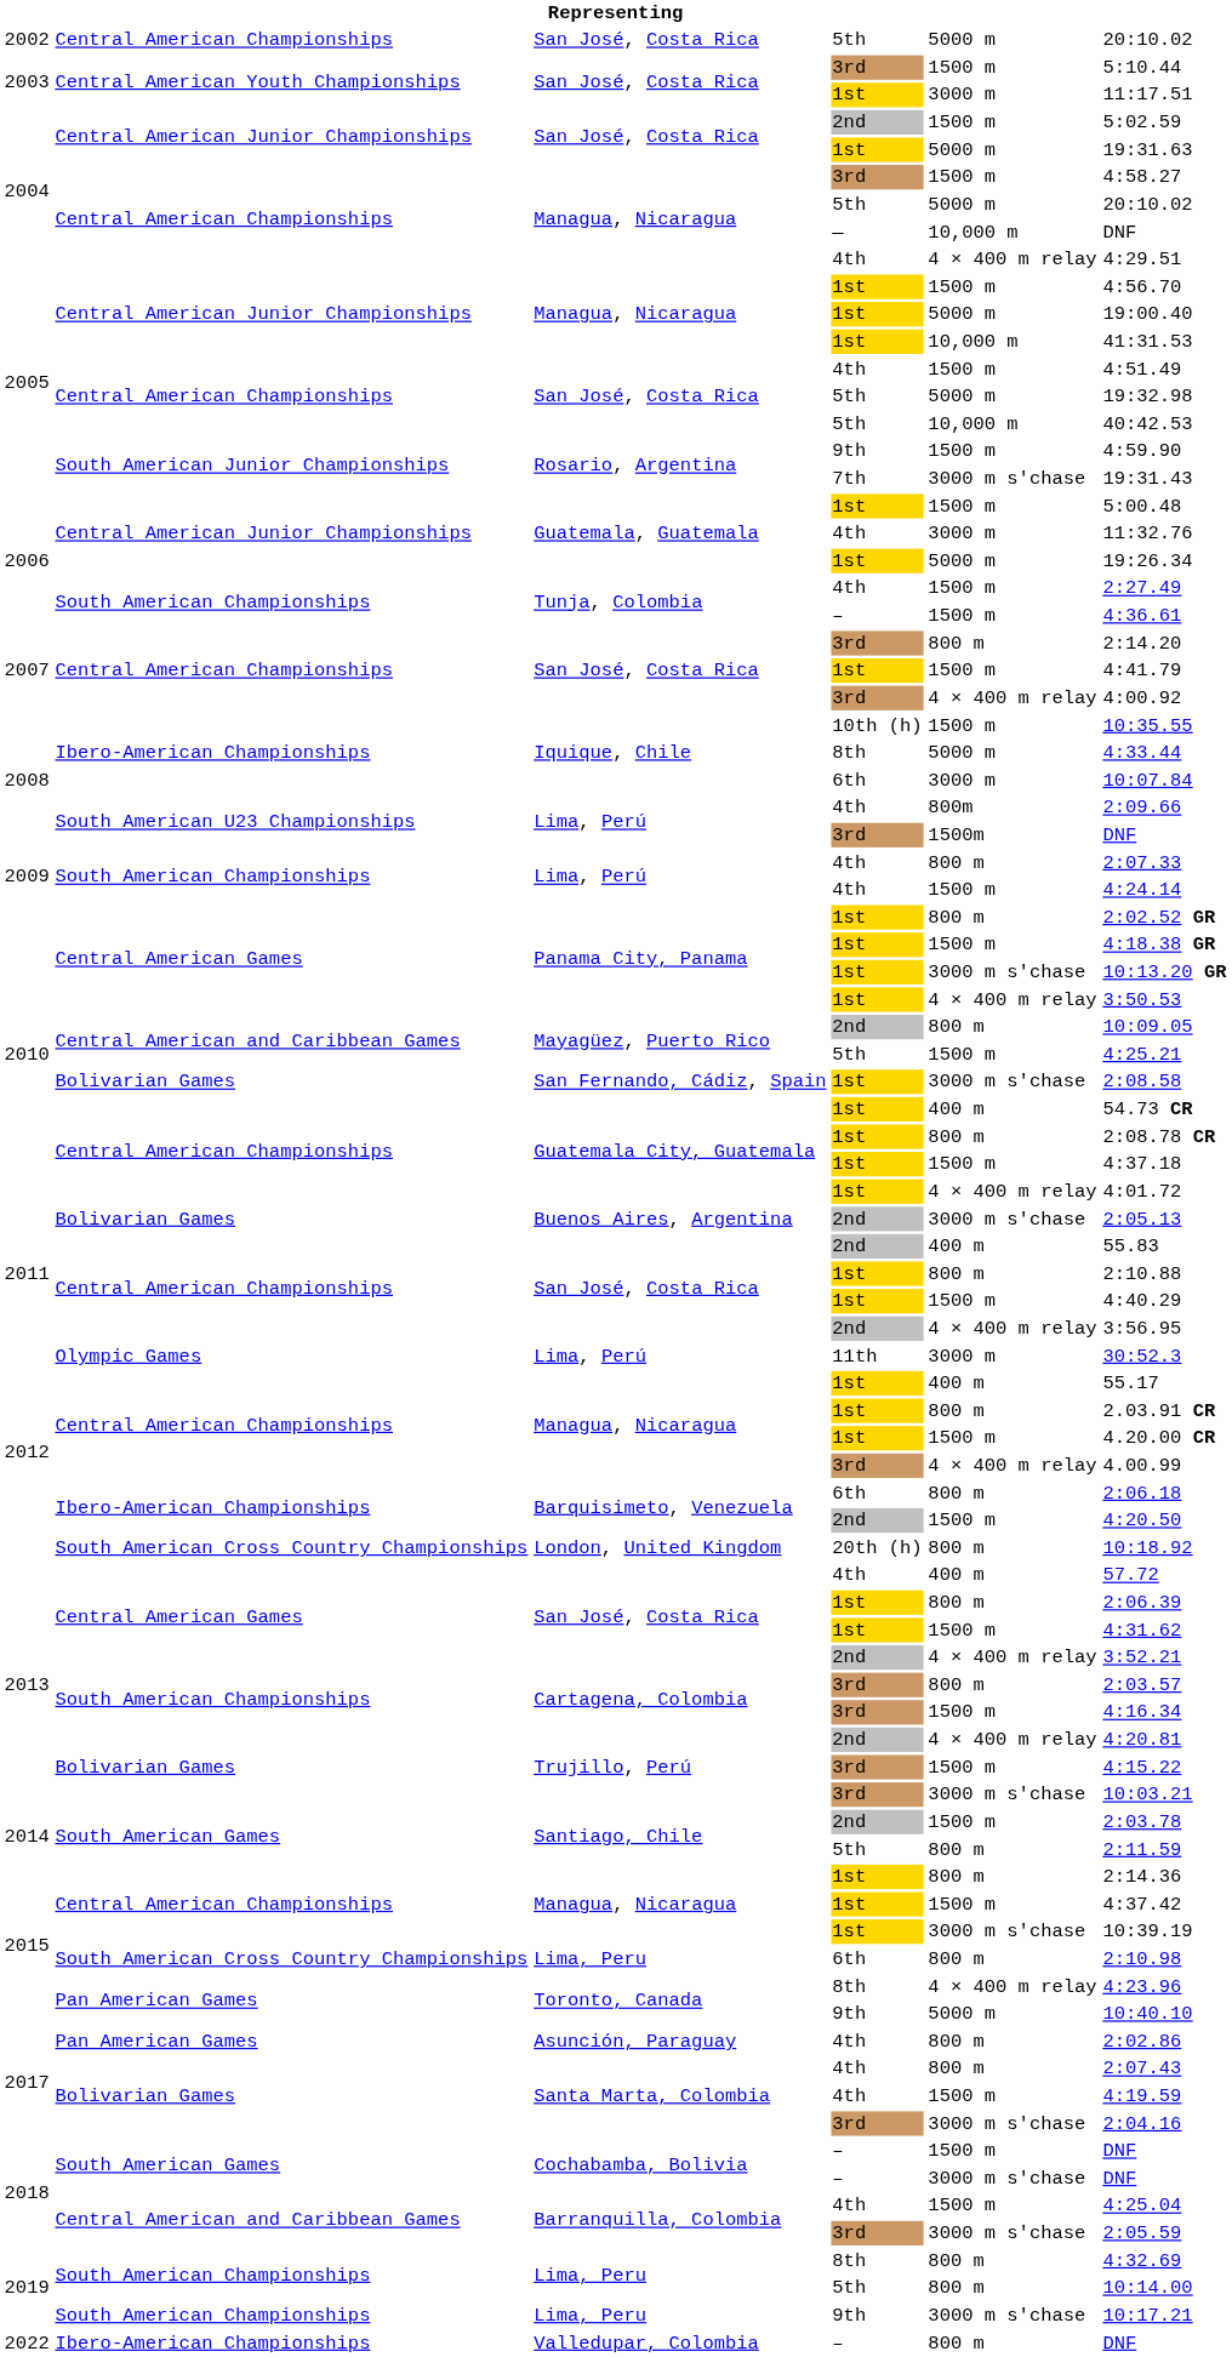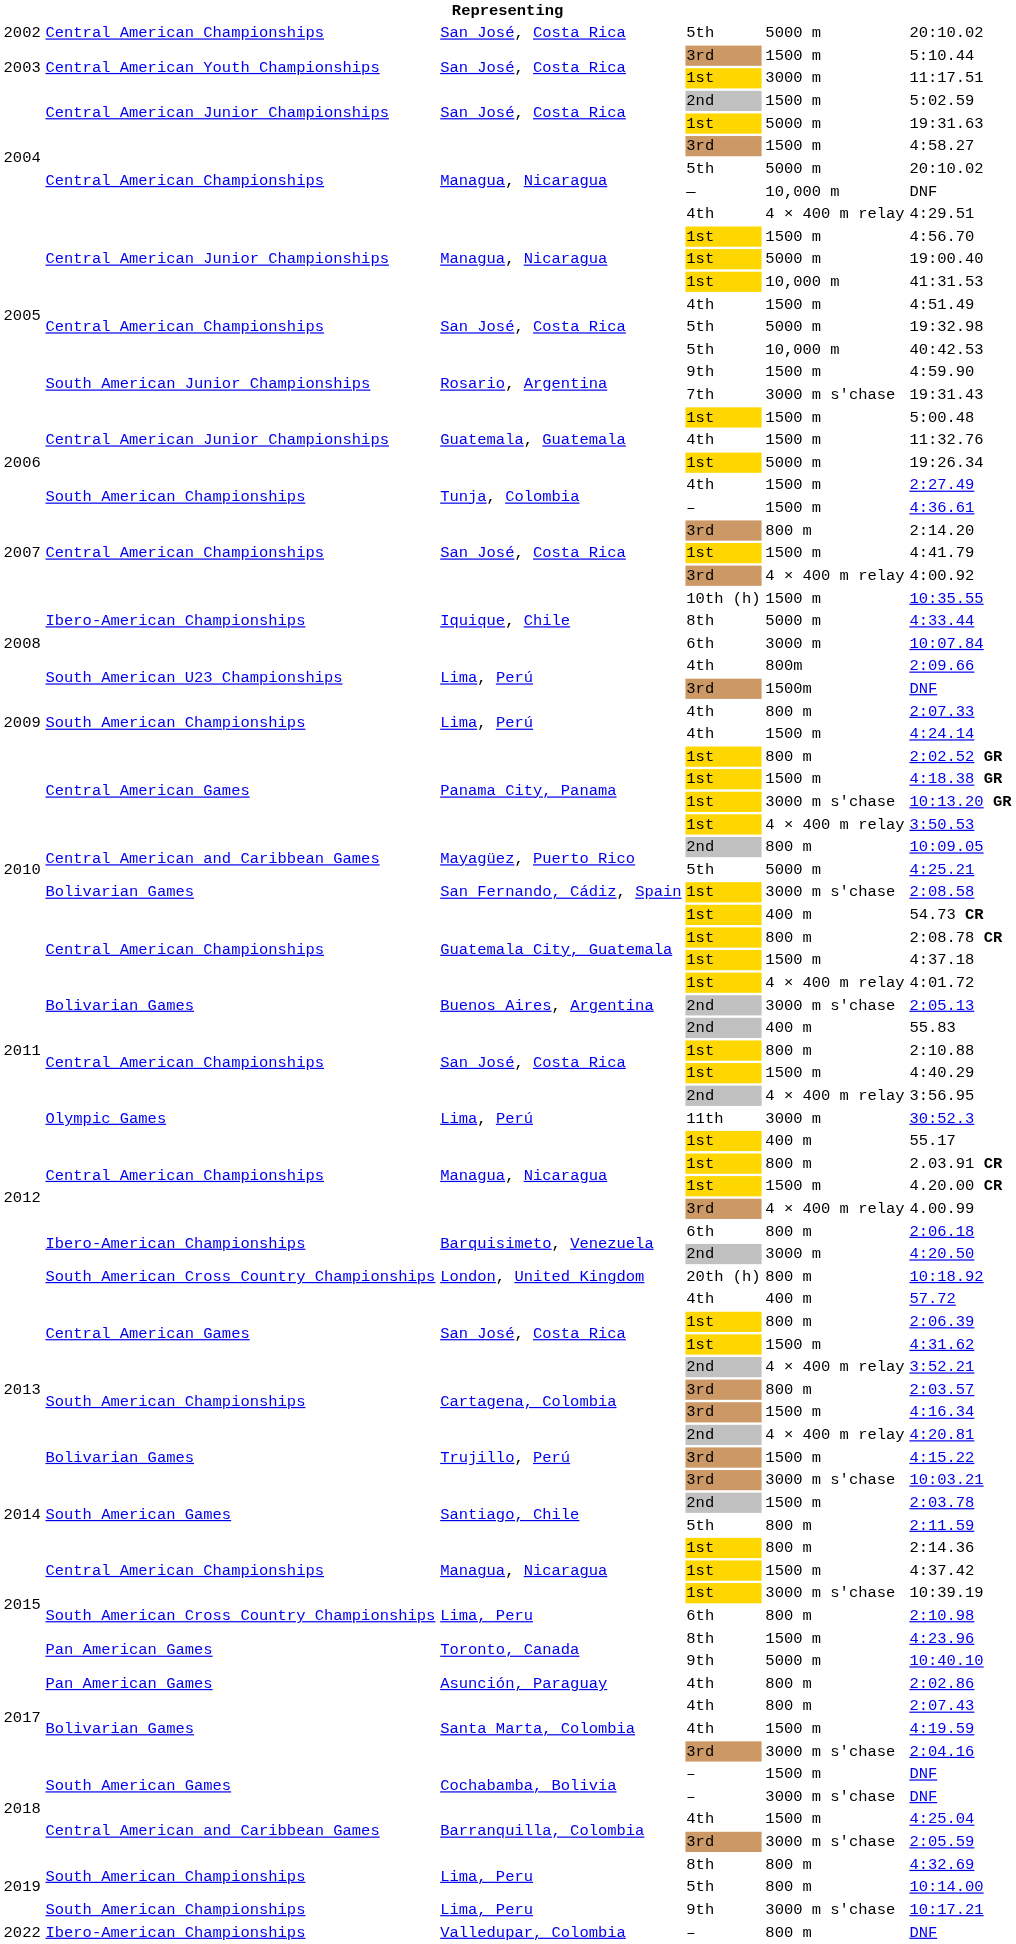 <table>
 <tr>
 <th colspan="6">Representing </th>
 </tr>
 <tr>
 <td>2002</td>
 <td><a href='#'>Central American Championships</a></td>
 <td><a href='#'>San José</a>, <a href='#'>Costa Rica</a></td>
 <td>5th</td>
 <td>5000 m</td>
 <td>20:10.02</td>
 </tr>
 <tr>
 <td rowspan=2>2003</td>
 <td rowspan=2><a href='#'>Central American Youth Championships</a></td>
 <td rowspan=2><a href='#'>San José</a>, <a href='#'>Costa Rica</a></td>
 <td bgcolor="cc9966">3rd</td>
 <td>1500 m</td>
 <td>5:10.44</td>
 </tr>
 <tr>
 <td bgcolor=gold>1st</td>
 <td>3000 m</td>
 <td>11:17.51</td>
 </tr>
 <tr>
 <td rowspan=6>2004</td>
 <td rowspan=2><a href='#'>Central American Junior Championships</a></td>
 <td rowspan=2><a href='#'>San José</a>, <a href='#'>Costa Rica</a></td>
 <td bgcolor=silver>2nd</td>
 <td>1500 m</td>
 <td>5:02.59</td>
 </tr>
 <tr>
 <td bgcolor=gold>1st</td>
 <td>5000 m</td>
 <td>19:31.63</td>
 </tr>
 <tr>
 <td rowspan=4><a href='#'>Central American Championships</a></td>
 <td rowspan=4><a href='#'>Managua</a>, <a href='#'>Nicaragua</a></td>
 <td bgcolor=cc9966>3rd</td>
 <td>1500 m</td>
 <td>4:58.27</td>
 </tr>
 <tr>
 <td>5th</td>
 <td>5000 m</td>
 <td>20:10.02</td>
 </tr>
 <tr>
 <td>—</td>
 <td>10,000 m</td>
 <td>DNF</td>
 </tr>
 <tr>
 <td>4th</td>
 <td>4 × 400 m relay</td>
 <td>4:29.51</td>
 </tr>
 <tr>
 <td rowspan=8>2005</td>
 <td rowspan=3><a href='#'>Central American Junior Championships</a></td>
 <td rowspan=3><a href='#'>Managua</a>, <a href='#'>Nicaragua</a></td>
 <td bgcolor=gold>1st</td>
 <td>1500 m</td>
 <td>4:56.70</td>
 </tr>
 <tr>
 <td bgcolor=gold>1st</td>
 <td>5000 m</td>
 <td>19:00.40</td>
 </tr>
 <tr>
 <td bgcolor=gold>1st</td>
 <td>10,000 m</td>
 <td>41:31.53</td>
 </tr>
 <tr>
 <td rowspan=3><a href='#'>Central American Championships</a></td>
 <td rowspan=3><a href='#'>San José</a>, <a href='#'>Costa Rica</a></td>
 <td>4th</td>
 <td>1500 m</td>
 <td>4:51.49</td>
 </tr>
 <tr>
 <td>5th</td>
 <td>5000 m</td>
 <td>19:32.98</td>
 </tr>
 <tr>
 <td>5th</td>
 <td>10,000 m</td>
 <td>40:42.53</td>
 </tr>
 <tr>
 <td rowspan=2><a href='#'>South American Junior Championships</a></td>
 <td rowspan=2><a href='#'>Rosario</a>, <a href='#'>Argentina</a></td>
 <td>9th</td>
 <td>1500 m</td>
 <td>4:59.90</td>
 </tr>
 <tr>
 <td>7th</td>
 <td>3000 m s'chase</td>
 <td>19:31.43</td>
 </tr>
 <tr>
 <td rowspan = "5">2006</td>
 <td rowspan=3><a href='#'>Central American Junior Championships</a></td>
 <td rowspan=3><a href='#'>Guatemala</a>, <a href='#'>Guatemala</a></td>
 <td bgcolor=gold>1st</td>
 <td>1500 m</td>
 <td>5:00.48</td>
 </tr>
 <tr>
 <td>4th</td>
-<td>3000 m</td>
+<td>1500 m</td>
 <td>11:32.76</td>
 </tr>
 <tr>
 <td bgcolor=gold>1st</td>
 <td>5000 m</td>
 <td>19:26.34</td>
 </tr>
 <tr>
 <td rowspan = "2"><a href='#'>South American Championships</a></td>
 <td rowspan = "2"><a href='#'>Tunja</a>, <a href='#'>Colombia</a></td>
 <td>4th</td>
 <td>1500 m</td>
 <td><a href='#'>2:27.49</a></td>
 </tr>
 <tr>
 <td>–</td>
 <td>1500 m</td>
 <td><a href='#'>4:36.61</a></td>
 </tr>
 <tr>
 <td rowspan=3>2007</td>
 <td rowspan=3><a href='#'>Central American Championships</a></td>
 <td rowspan=3><a href='#'>San José</a>, <a href='#'>Costa Rica</a></td>
 <td bgcolor=cc9966>3rd</td>
 <td>800 m</td>
 <td>2:14.20</td>
 </tr>
 <tr>
 <td bgcolor=gold>1st</td>
 <td>1500 m</td>
 <td>4:41.79</td>
 </tr>
 <tr>
 <td bgcolor=cc9966>3rd</td>
 <td>4 × 400 m relay</td>
 <td>4:00.92</td>
 </tr>
 <tr>
 <td rowspan=5>2008</td>
 <td rowspan=3><a href='#'>Ibero-American Championships</a></td>
 <td rowspan=3><a href='#'>Iquique</a>, <a href='#'>Chile</a></td>
 <td>10th (h)</td>
 <td>1500 m</td>
 <td><a href='#'>10:35.55</a></td>
 </tr>
 <tr>
 <td>8th</td>
 <td>5000 m</td>
 <td><a href='#'>4:33.44</a></td>
 </tr>
 <tr>
 <td>6th</td>
 <td>3000 m</td>
 <td><a href='#'>10:07.84</a></td>
 </tr>
 <tr>
 <td rowspan=2><a href='#'>South American U23 Championships</a></td>
 <td rowspan=2><a href='#'>Lima</a>, <a href='#'>Perú</a></td>
 <td>4th</td>
 <td>800m</td>
 <td><a href='#'>2:09.66</a></td>
 </tr>
 <tr>
 <td bgcolor="cc9966">3rd</td>
 <td>1500m</td>
 <td><a href='#'>DNF</a></td>
 </tr>
 <tr>
 <td rowspan = "2">2009</td>
 <td rowspan = "2"><a href='#'>South American Championships</a></td>
 <td rowspan = "2"><a href='#'>Lima</a>, <a href='#'>Perú</a></td>
 <td>4th</td>
 <td>800 m</td>
 <td><a href='#'>2:07.33</a></td>
 </tr>
 <tr>
 <td>4th</td>
 <td>1500 m</td>
 <td><a href='#'>4:24.14</a></td>
 </tr>
 <tr>
 <td rowspan = "11">2010</td>
 <td rowspan = "4"><a href='#'>Central American Games</a></td>
 <td rowspan = "4"><a href='#'>Panama City, Panama</a></td>
 <td bgcolor=gold>1st</td>
 <td>800 m</td>
 <td><a href='#'>2:02.52</a> <strong>GR</strong></td>
 </tr>
 <tr>
 <td bgcolor=gold>1st</td>
 <td>1500 m</td>
 <td><a href='#'>4:18.38</a> <strong>GR</strong></td>
 </tr>
 <tr>
 <td bgcolor=gold>1st</td>
 <td>3000 m s'chase</td>
 <td><a href='#'>10:13.20</a> <strong>GR</strong></td>
 </tr>
 <tr>
 <td bgcolor=gold>1st</td>
 <td>4 × 400 m relay</td>
 <td><a href='#'>3:50.53</a></td>
 </tr>
 <tr>
 <td rowspan = "2"><a href='#'>Central American and Caribbean Games</a></td>
 <td rowspan = "2"><a href='#'>Mayagüez</a>, <a href='#'>Puerto Rico</a></td>
 <td bgcolor=silver>2nd</td>
 <td>800 m</td>
 <td><a href='#'>10:09.05</a></td>
 </tr>
 <tr>
 <td>5th</td>
-<td>1500 m</td>
+<td>5000 m</td>
 <td><a href='#'>4:25.21</a></td>
 </tr>
 <tr>
 <td><a href='#'>Bolivarian Games</a></td>
 <td><a href='#'>San Fernando, Cádiz</a>, <a href='#'>Spain</a></td>
 <td bgcolor=gold>1st</td>
 <td>3000 m s'chase</td>
 <td><a href='#'>2:08.58</a></td>
 </tr>
 <tr>
 <td rowspan = "4"><a href='#'>Central American Championships</a></td>
 <td rowspan = "4"><a href='#'>Guatemala City, Guatemala</a></td>
 <td bgcolor=gold>1st</td>
 <td>400 m</td>
 <td>54.73 <strong>CR</strong></td>
 </tr>
 <tr>
 <td bgcolor=gold>1st</td>
 <td>800 m</td>
 <td>2:08.78 <strong>CR</strong></td>
 </tr>
 <tr>
 <td bgcolor=gold>1st</td>
 <td>1500 m</td>
 <td>4:37.18</td>
 </tr>
 <tr>
 <td bgcolor=gold>1st</td>
 <td>4 × 400 m relay</td>
 <td>4:01.72</td>
 </tr>
 <tr>
 <td rowspan = "5">2011</td>
 <td><a href='#'>Bolivarian Games</a></td>
 <td><a href='#'>Buenos Aires</a>, <a href='#'>Argentina</a></td>
 <td bgcolor=silver>2nd</td>
 <td>3000 m s'chase</td>
 <td><a href='#'>2:05.13</a></td>
 </tr>
 <tr>
 <td rowspan = "4"><a href='#'>Central American Championships</a></td>
 <td rowspan = "4"><a href='#'>San José</a>, <a href='#'>Costa Rica</a></td>
 <td bgcolor=silver>2nd</td>
 <td>400 m</td>
 <td>55.83</td>
 </tr>
 <tr>
 <td bgcolor=gold>1st</td>
 <td>800 m</td>
 <td>2:10.88</td>
 </tr>
 <tr>
 <td bgcolor=gold>1st</td>
 <td>1500 m</td>
 <td>4:40.29</td>
 </tr>
 <tr>
 <td bgcolor=silver>2nd</td>
 <td>4 × 400 m relay</td>
 <td>3:56.95</td>
 </tr>
 <tr>
 <td rowspan = "8">2012</td>
 <td><a href='#'>Olympic Games</a></td>
 <td><a href='#'>Lima</a>, <a href='#'>Perú</a></td>
 <td>11th</td>
 <td>3000 m</td>
 <td><a href='#'>30:52.3</a></td>
 </tr>
 <tr>
 <td rowspan = "4"><a href='#'>Central American Championships</a></td>
 <td rowspan = "4"><a href='#'>Managua</a>, <a href='#'>Nicaragua</a></td>
 <td bgcolor=gold>1st</td>
 <td>400 m</td>
 <td>55.17</td>
 </tr>
 <tr>
 <td bgcolor=gold>1st</td>
 <td>800 m</td>
 <td>2.03.91 <strong>CR</strong></td>
 </tr>
 <tr>
 <td bgcolor=gold>1st</td>
 <td>1500 m</td>
 <td>4.20.00 <strong>CR</strong></td>
 </tr>
 <tr>
 <td bgcolor=cc9966>3rd</td>
 <td>4 × 400 m relay</td>
 <td>4.00.99</td>
 </tr>
 <tr>
 <td rowspan = "2"><a href='#'>Ibero-American Championships</a></td>
 <td rowspan = "2"><a href='#'>Barquisimeto</a>, <a href='#'>Venezuela</a></td>
 <td>6th</td>
 <td>800 m</td>
 <td><a href='#'>2:06.18</a></td>
 </tr>
 <tr>
 <td bgcolor=silver>2nd</td>
-<td>1500 m</td>
+<td>3000 m</td>
 <td><a href='#'>4:20.50</a></td>
 </tr>
 <tr>
 <td><a href='#'>South American Cross Country Championships</a></td>
 <td><a href='#'>London</a>, <a href='#'>United Kingdom</a></td>
 <td>20th (h)</td>
 <td>800 m</td>
 <td><a href='#'>10:18.92</a></td>
 </tr>
 <tr>
 <td rowspan=9>2013</td>
 <td rowspan=4><a href='#'>Central American Games</a></td>
 <td rowspan=4><a href='#'>San José</a>, <a href='#'>Costa Rica</a></td>
 <td>4th</td>
 <td>400 m</td>
 <td><a href='#'>57.72</a></td>
 </tr>
 <tr>
 <td bgcolor=gold>1st</td>
 <td>800 m</td>
 <td><a href='#'>2:06.39</a></td>
 </tr>
 <tr>
 <td bgcolor=gold>1st</td>
 <td>1500 m</td>
 <td><a href='#'>4:31.62</a></td>
 </tr>
 <tr>
 <td bgcolor=silver>2nd</td>
 <td>4 × 400 m relay</td>
 <td><a href='#'>3:52.21</a></td>
 </tr>
 <tr>
 <td rowspan=2><a href='#'>South American Championships</a></td>
 <td rowspan=2><a href='#'>Cartagena, Colombia</a></td>
 <td bgcolor=cc9966>3rd</td>
 <td>800 m</td>
 <td><a href='#'>2:03.57</a></td>
 </tr>
 <tr>
 <td bgcolor=cc9966>3rd</td>
 <td>1500 m</td>
 <td><a href='#'>4:16.34</a></td>
 </tr>
 <tr>
 <td rowspan=3><a href='#'>Bolivarian Games</a></td>
 <td rowspan=3><a href='#'>Trujillo</a>, <a href='#'>Perú</a></td>
 <td bgcolor=silver>2nd</td>
 <td>4 × 400 m relay</td>
 <td><a href='#'>4:20.81</a></td>
 </tr>
 <tr>
 <td bgcolor="cc9966">3rd</td>
 <td>1500 m</td>
 <td><a href='#'>4:15.22</a></td>
 </tr>
 <tr>
 <td bgcolor="cc9966">3rd</td>
 <td>3000 m s'chase</td>
 <td><a href='#'>10:03.21</a></td>
 </tr>
 <tr>
 <td rowspan=2>2014</td>
 <td rowspan=2><a href='#'>South American Games</a></td>
 <td rowspan=2><a href='#'>Santiago, Chile</a></td>
 <td bgcolor=silver>2nd</td>
 <td>1500 m</td>
 <td><a href='#'>2:03.78</a></td>
 </tr>
 <tr>
 <td>5th</td>
 <td>800 m</td>
 <td><a href='#'>2:11.59</a></td>
 </tr>
 <tr>
 <td rowspan=6>2015</td>
 <td rowspan=3><a href='#'>Central American Championships</a></td>
 <td rowspan=3><a href='#'>Managua</a>, <a href='#'>Nicaragua</a></td>
 <td bgcolor=gold>1st</td>
 <td>800 m</td>
 <td>2:14.36</td>
 </tr>
 <tr>
 <td bgcolor=gold>1st</td>
 <td>1500 m</td>
 <td>4:37.42</td>
 </tr>
 <tr>
 <td bgcolor=gold>1st</td>
 <td>3000 m s'chase</td>
 <td>10:39.19</td>
 </tr>
 <tr>
 <td><a href='#'>South American Cross Country Championships</a></td>
 <td><a href='#'>Lima, Peru</a></td>
 <td>6th</td>
 <td>800 m</td>
 <td><a href='#'>2:10.98</a></td>
 </tr>
 <tr>
 <td rowspan=2><a href='#'>Pan American Games</a></td>
 <td rowspan=2><a href='#'>Toronto, Canada</a></td>
 <td>8th</td>
-<td>4 × 400 m relay</td>
+<td>1500 m</td>
 <td><a href='#'>4:23.96</a></td>
 </tr>
 <tr>
 <td>9th</td>
 <td>5000 m</td>
 <td><a href='#'>10:40.10</a></td>
 </tr>
 <tr>
 <td rowspan=4>2017</td>
 <td><a href='#'>Pan American Games</a></td>
 <td><a href='#'>Asunción, Paraguay</a></td>
 <td>4th</td>
 <td>800 m</td>
 <td><a href='#'>2:02.86</a></td>
 </tr>
 <tr>
 <td rowspan=3><a href='#'>Bolivarian Games</a></td>
 <td rowspan=3><a href='#'>Santa Marta, Colombia</a></td>
 <td>4th</td>
 <td>800 m</td>
 <td><a href='#'>2:07.43</a></td>
 </tr>
 <tr>
 <td>4th</td>
 <td>1500 m</td>
 <td><a href='#'>4:19.59</a></td>
 </tr>
 <tr>
 <td bgcolor=cc9966>3rd</td>
 <td>3000 m s'chase</td>
 <td><a href='#'>2:04.16</a></td>
 </tr>
 <tr>
 <td rowspan=4>2018</td>
 <td rowspan=2><a href='#'>South American Games</a></td>
 <td rowspan=2><a href='#'>Cochabamba, Bolivia</a></td>
 <td>–</td>
 <td>1500 m</td>
 <td><a href='#'>DNF</a></td>
 </tr>
 <tr>
 <td>–</td>
 <td>3000 m s'chase</td>
 <td><a href='#'>DNF</a></td>
 </tr>
 <tr>
 <td rowspan=2><a href='#'>Central American and Caribbean Games</a></td>
 <td rowspan=2><a href='#'>Barranquilla, Colombia</a></td>
 <td>4th</td>
 <td>1500 m</td>
 <td><a href='#'>4:25.04</a></td>
 </tr>
 <tr>
 <td bgcolor=cc9966>3rd</td>
 <td>3000 m s'chase</td>
 <td><a href='#'>2:05.59</a></td>
 </tr>
 <tr>
 <td rowspan=3>2019</td>
 <td rowspan=2><a href='#'>South American Championships</a></td>
 <td rowspan=2><a href='#'>Lima, Peru</a></td>
 <td>8th</td>
 <td>800 m</td>
 <td><a href='#'>4:32.69</a></td>
 </tr>
 <tr>
 <td>5th</td>
 <td>800 m</td>
 <td><a href='#'>10:14.00</a></td>
 </tr>
 <tr>
 <td><a href='#'>South American Championships</a></td>
 <td><a href='#'>Lima, Peru</a></td>
 <td>9th</td>
 <td>3000 m s'chase</td>
 <td><a href='#'>10:17.21</a></td>
 </tr>
 <tr>
 <td>2022</td>
 <td><a href='#'>Ibero-American Championships</a></td>
 <td><a href='#'>Valledupar, Colombia</a></td>
 <td>–</td>
 <td>800 m</td>
 <td><a href='#'>DNF</a></td>
 </tr>
 </table>
